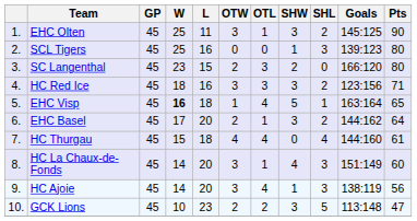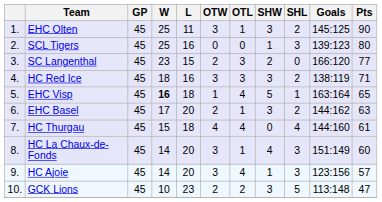 <table border="0" cellpadding="1" cellspacing="1" style="text-align: center;" class="wikitable sortable">
 <tr style="background:#DDDDFF;">
 <th width="25px"></th>
 <th width="150px">Team</th>
 <th width="30">GP</th>
 <th width="30">W</th>
 <th width="30">L</th>
 <th width="30">OTW</th>
 <th width="30">OTL</th>
 <th width="30">SHW</th>
 <th width="30">SHL</th>
 <th width="30">Goals</th>
 <th width="30">Pts</th>
 </tr>
 <tr bgcolor="#e6e6fa">
 <td>1.</td>
 <td style="text-align: left;"><a href='#'>EHC Olten</a></td>
 <td>45</td>
 <td>25</td>
 <td>11</td>
 <td>3</td>
 <td>1</td>
 <td>3</td>
 <td>2</td>
 <td>145:125</td>
 <td>90</td>
 </tr>
 <tr bgcolor="#e6e6fa">
 <td>2.</td>
 <td style="text-align: left;"><a href='#'>SCL Tigers</a></td>
 <td>45</td>
 <td>25</td>
 <td>16</td>
 <td>0</td>
 <td>0</td>
 <td>1</td>
 <td>3</td>
 <td>139:123</td>
 <td>80</td>
 </tr>
 <tr bgcolor="#e6e6fa">
 <td>3.</td>
 <td style="text-align: left;"><a href='#'>SC Langenthal</a></td>
 <td>45</td>
 <td>23</td>
 <td>15</td>
 <td>2</td>
 <td>3</td>
 <td>2</td>
 <td>0</td>
 <td>166:120</td>
-<td>80</td>
+<td>77</td>
 </tr>
 <tr bgcolor="#e6e6fa">
 <td>4.</td>
 <td style="text-align: left;"><a href='#'>HC Red Ice</a></td>
 <td>45</td>
 <td>18</td>
 <td>16</td>
 <td>3</td>
 <td>3</td>
 <td>3</td>
 <td>2</td>
-<td>123:156</td>
+<td>138:119</td>
 <td>71</td>
 </tr>
 <tr bgcolor="#e6e6fa">
 <td>5.</td>
 <td style="text-align: left;"><a href='#'>EHC Visp</a></td>
 <td>45</td>
 <td><strong>16</strong></td>
 <td>18</td>
 <td>1</td>
 <td>4</td>
 <td>5</td>
 <td>1</td>
 <td>163:164</td>
 <td>65</td>
 </tr>
 <tr bgcolor="#e6e6fa">
 <td>6.</td>
 <td style="text-align: left;"><a href='#'>EHC Basel</a></td>
 <td>45</td>
 <td>17</td>
 <td>20</td>
 <td>2</td>
 <td>1</td>
 <td>3</td>
 <td>2</td>
 <td>144:162</td>
-<td>64</td>
+<td>63</td>
 </tr>
 <tr bgcolor="#e6e6fa">
 <td>7.</td>
 <td style="text-align: left;"><a href='#'>HC Thurgau</a></td>
 <td>45</td>
 <td>15</td>
 <td>18</td>
 <td>4</td>
 <td>4</td>
 <td>0</td>
 <td>4</td>
 <td>144:160</td>
 <td>61</td>
 </tr>
 <tr bgcolor="#e6e6fa">
 <td>8.</td>
 <td style="text-align: left;"><a href='#'>HC La Chaux-de-Fonds</a></td>
 <td>45</td>
 <td>14</td>
 <td>20</td>
 <td>3</td>
 <td>1</td>
 <td>4</td>
 <td>3</td>
 <td>151:149</td>
 <td>60</td>
 </tr>
 <tr bgcolor="#f0f8ff">
 <td>9.</td>
 <td style="text-align: left;"><a href='#'>HC Ajoie</a></td>
 <td>45</td>
 <td>14</td>
 <td>20</td>
 <td>3</td>
 <td>4</td>
 <td>1</td>
 <td>3</td>
-<td>138:119</td>
-<td>56</td>
+<td>123:156</td>
+<td>57</td>
 </tr>
 <tr bgcolor="#f0f8ff">
 <td>10.</td>
 <td style="text-align: left;"><a href='#'>GCK Lions</a></td>
 <td>45</td>
 <td>10</td>
 <td>23</td>
 <td>2</td>
 <td>2</td>
 <td>3</td>
 <td>5</td>
 <td>113:148</td>
 <td>47</td>
 </tr>
 <tr bgcolor="#f0f8ff">
 </tr>
 </table>
